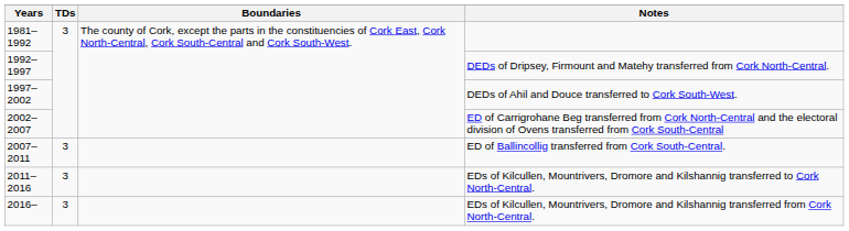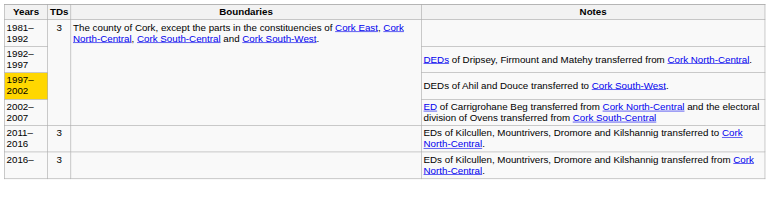 <table class="wikitable">
 <tr bgcolor="green">
 </tr>
 <tr>
 <th>Years</th>
 <th>TDs</th>
 <th>Boundaries</th>
 <th>Notes</th>
 </tr>
 <tr valign="top">
 <td>1981–1992</td>
 <td align="center" rowspan=4>3</td>
 <td rowspan=4>The county of Cork, except the parts in the constituencies of <a href='#'>Cork East</a>, <a href='#'>Cork North-Central</a>, <a href='#'>Cork South-Central</a> and <a href='#'>Cork South-West</a>.</td>
 </tr>
 <tr>
 <td>1992–1997</td>
 <td><a href='#'>DEDs</a> of Dripsey, Firmount and Matehy transferred from <a href='#'>Cork North-Central</a>.</td>
 </tr>
 <tr>
-<td>1997–2002</td>
+<td style="background: gold;">1997–2002</td>
 <td>DEDs of Ahil and Douce transferred to <a href='#'>Cork South-West</a>.</td>
 </tr>
 <tr>
 <td>2002–2007</td>
 <td><a href='#'>ED</a> of Carrigrohane Beg transferred from <a href='#'>Cork North-Central</a> and the electoral division of Ovens transferred from <a href='#'>Cork South-Central</a></td>
-</tr>
-<tr valign="top">
-<td>2007–2011</td>
-<td align="center">3</td>
-<td></td>
-<td>ED of <a href='#'>Ballincollig</a> transferred from <a href='#'>Cork South-Central</a>.</td>
 </tr>
 <tr valign="top">
 <td>2011–2016</td>
 <td align="center">3</td>
 <td></td>
 <td>EDs of Kilcullen, Mountrivers, Dromore and Kilshannig transferred to <a href='#'>Cork North-Central</a>.</td>
 </tr>
 <tr valign="top">
 <td>2016–</td>
 <td align="center">3</td>
 <td></td>
 <td>EDs of Kilcullen, Mountrivers, Dromore and Kilshannig transferred from <a href='#'>Cork North-Central</a>.</td>
 </tr>
 </table>
